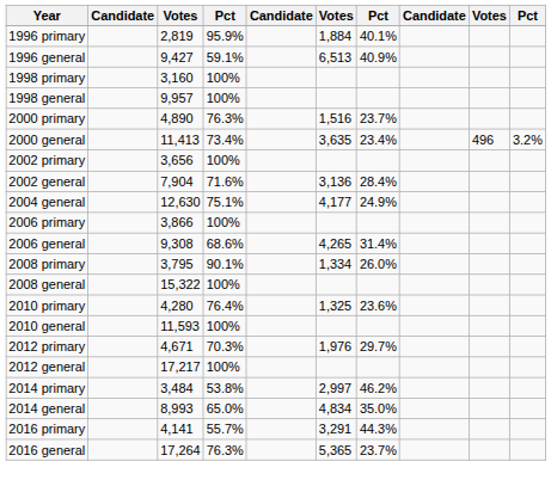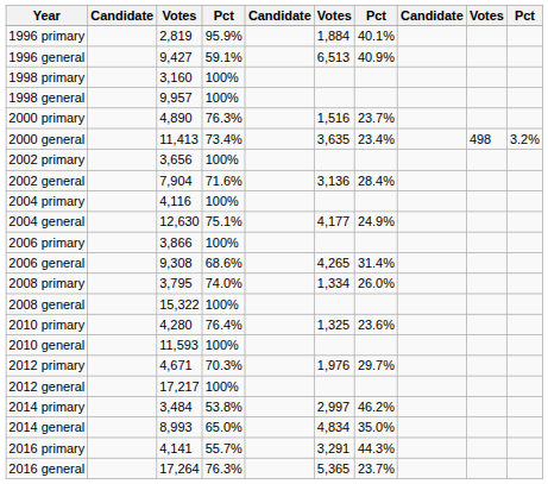 <table class="wikitable" style="margin:0.5em ; font-size:95%">
 <tr>
 <th>Year</th>
 <th>Candidate</th>
 <th>Votes</th>
 <th>Pct</th>
 <th>Candidate</th>
 <th>Votes</th>
 <th>Pct</th>
 <th>Candidate</th>
 <th>Votes</th>
 <th>Pct</th>
 </tr>
 <tr>
 </tr>
 <tr>
 <td>1996 primary</td>
 <td></td>
 <td>2,819</td>
 <td>95.9%</td>
 <td></td>
 <td>1,884</td>
 <td>40.1%</td>
 <td></td>
 <td></td>
 <td></td>
 </tr>
 <tr>
 <td>1996 general</td>
 <td></td>
 <td>9,427</td>
 <td>59.1%</td>
 <td></td>
 <td>6,513</td>
 <td>40.9%</td>
 <td></td>
 <td></td>
 <td></td>
 </tr>
 <tr>
 <td>1998 primary</td>
 <td></td>
 <td>3,160</td>
 <td>100%</td>
 <td></td>
 <td></td>
 <td></td>
 <td></td>
 <td></td>
 <td></td>
 </tr>
 <tr>
 <td>1998 general</td>
 <td></td>
 <td>9,957</td>
 <td>100%</td>
 <td></td>
 <td></td>
 <td></td>
 <td></td>
 <td></td>
 <td></td>
 </tr>
 <tr>
 <td>2000 primary</td>
 <td></td>
 <td>4,890</td>
 <td>76.3%</td>
 <td></td>
 <td>1,516</td>
 <td>23.7%</td>
 <td></td>
 <td></td>
 <td></td>
 </tr>
 <tr>
 <td>2000 general</td>
 <td></td>
 <td>11,413</td>
 <td>73.4%</td>
 <td></td>
 <td>3,635</td>
 <td>23.4%</td>
 <td></td>
-<td>496</td>
+<td>498</td>
 <td>3.2%</td>
 </tr>
 <tr>
 <td>2002 primary</td>
 <td></td>
 <td>3,656</td>
 <td>100%</td>
 <td></td>
 <td></td>
 <td></td>
 <td></td>
 <td></td>
 <td></td>
 </tr>
 <tr>
 <td>2002 general</td>
 <td></td>
 <td>7,904</td>
 <td>71.6%</td>
 <td></td>
 <td>3,136</td>
 <td>28.4%</td>
+<td></td>
+<td></td>
+<td></td>
+</tr>
+<tr>
+<td>2004 primary</td>
+<td></td>
+<td>4,116</td>
+<td>100%</td>
+<td></td>
+<td></td>
+<td></td>
 <td></td>
 <td></td>
 <td></td>
 </tr>
 <tr>
 <td>2004 general</td>
 <td></td>
 <td>12,630</td>
 <td>75.1%</td>
 <td></td>
 <td>4,177</td>
 <td>24.9%</td>
 <td></td>
 <td></td>
 <td></td>
 </tr>
 <tr>
 <td>2006 primary</td>
 <td></td>
 <td>3,866</td>
 <td>100%</td>
 <td></td>
 <td></td>
 <td></td>
 <td></td>
 <td></td>
 <td></td>
 </tr>
 <tr>
 <td>2006 general</td>
 <td></td>
 <td>9,308</td>
 <td>68.6%</td>
 <td></td>
 <td>4,265</td>
 <td>31.4%</td>
 <td></td>
 <td></td>
 <td></td>
 </tr>
 <tr>
 <td>2008 primary</td>
 <td></td>
 <td>3,795</td>
-<td>90.1%</td>
+<td>74.0%</td>
 <td></td>
 <td>1,334</td>
 <td>26.0%</td>
 <td></td>
 <td></td>
 <td></td>
 </tr>
 <tr>
 <td>2008 general</td>
 <td></td>
 <td>15,322</td>
 <td>100%</td>
 <td></td>
 <td></td>
 <td></td>
 <td></td>
 <td></td>
 <td></td>
 </tr>
 <tr>
 <td>2010 primary</td>
 <td></td>
 <td>4,280</td>
 <td>76.4%</td>
 <td></td>
 <td>1,325</td>
 <td>23.6%</td>
 <td></td>
 <td></td>
 <td></td>
 </tr>
 <tr>
 <td>2010 general</td>
 <td></td>
 <td>11,593</td>
 <td>100%</td>
 <td></td>
 <td></td>
 <td></td>
 <td></td>
 <td></td>
 <td></td>
 </tr>
 <tr>
 <td>2012 primary</td>
 <td></td>
 <td>4,671</td>
 <td>70.3%</td>
 <td></td>
 <td>1,976</td>
 <td>29.7%</td>
 <td></td>
 <td></td>
 <td></td>
 </tr>
 <tr>
 <td>2012 general</td>
 <td></td>
 <td>17,217</td>
 <td>100%</td>
 <td></td>
 <td></td>
 <td></td>
 <td></td>
 <td></td>
 <td></td>
 </tr>
 <tr>
 <td>2014 primary</td>
 <td></td>
 <td>3,484</td>
 <td>53.8%</td>
 <td></td>
 <td>2,997</td>
 <td>46.2%</td>
 <td></td>
 <td></td>
 <td></td>
 </tr>
 <tr>
 <td>2014 general</td>
 <td></td>
 <td>8,993</td>
 <td>65.0%</td>
 <td></td>
 <td>4,834</td>
 <td>35.0%</td>
 <td></td>
 <td></td>
 <td></td>
 </tr>
 <tr>
 <td>2016 primary</td>
 <td></td>
 <td>4,141</td>
 <td>55.7%</td>
 <td></td>
 <td>3,291</td>
 <td>44.3%</td>
 <td></td>
 <td></td>
 <td></td>
 </tr>
 <tr>
 <td>2016 general</td>
 <td></td>
 <td>17,264</td>
 <td>76.3%</td>
 <td></td>
 <td>5,365</td>
 <td>23.7%</td>
 <td></td>
 <td></td>
 <td></td>
 </tr>
 </table>
